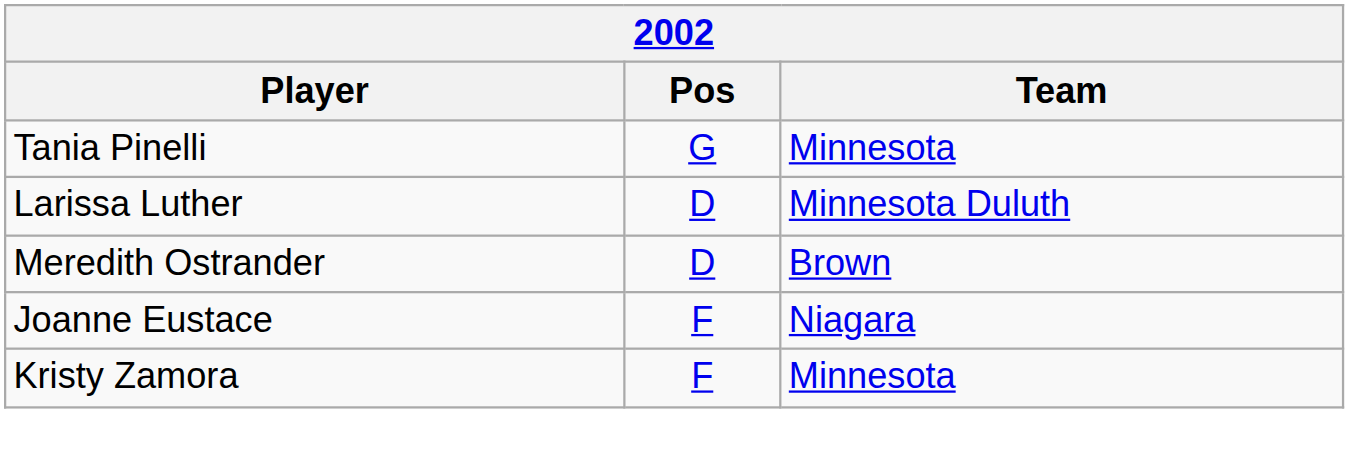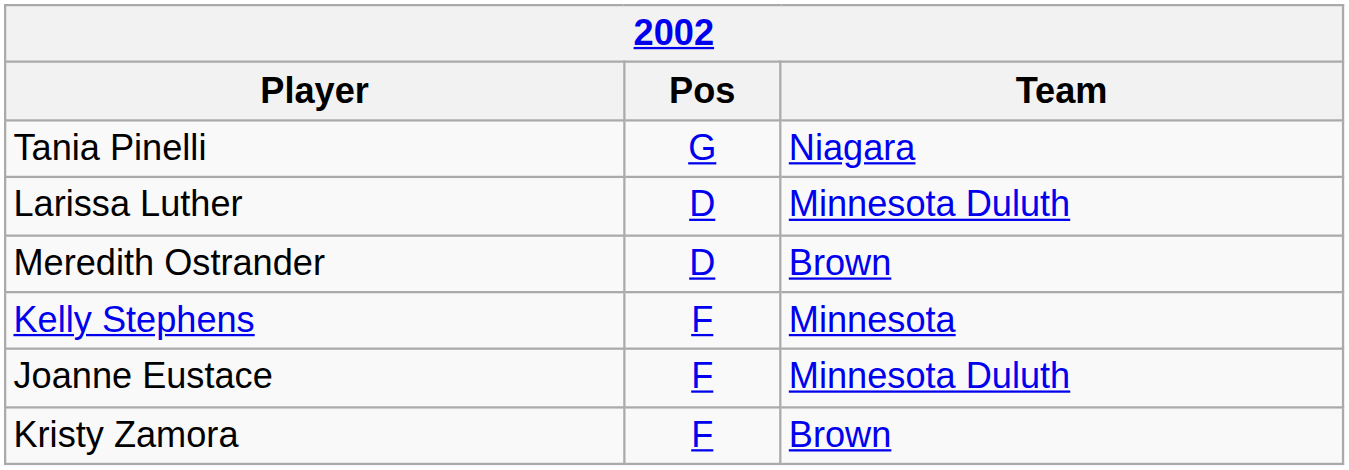 <table class="wikitable" width=95%>
 <tr>
 <th colspan=3><a href='#'>2002</a></th>
 </tr>
 <tr>
 <th>Player</th>
 <th>Pos</th>
 <th>Team</th>
 </tr>
 <tr>
 <td>Tania Pinelli</td>
 <td style="text-align:center;"><a href='#'>G</a></td>
-<td><a href='#'>Minnesota</a></td>
+<td><a href='#'>Niagara</a></td>
 </tr>
 <tr>
 <td>Larissa Luther</td>
 <td style="text-align:center;"><a href='#'>D</a></td>
 <td><a href='#'>Minnesota Duluth</a></td>
 </tr>
 <tr>
 <td>Meredith Ostrander</td>
 <td style="text-align:center;"><a href='#'>D</a></td>
 <td><a href='#'>Brown</a></td>
 </tr>
 <tr>
+<td><a href='#'>Kelly Stephens</a></td>
+<td style="text-align:center;"><a href='#'>F</a></td>
+<td><a href='#'>Minnesota</a></td>
+</tr>
+<tr>
 <td>Joanne Eustace</td>
 <td style="text-align:center;"><a href='#'>F</a></td>
-<td><a href='#'>Niagara</a></td>
+<td><a href='#'>Minnesota Duluth</a></td>
 </tr>
 <tr>
 <td>Kristy Zamora</td>
 <td style="text-align:center;"><a href='#'>F</a></td>
-<td><a href='#'>Minnesota</a></td>
+<td><a href='#'>Brown</a></td>
 </tr>
 </table>
